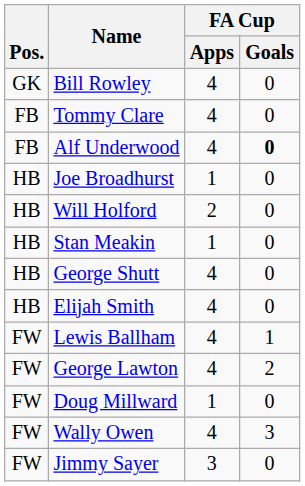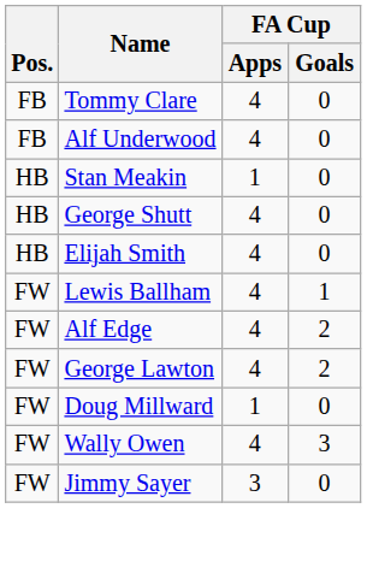 <table class="wikitable" style="text-align:center">
 <tr>
 <th rowspan="2" valign="bottom">Pos.</th>
 <th rowspan="2">Name</th>
 <th colspan="2" width="85">FA Cup</th>
 </tr>
 <tr>
 <th>Apps</th>
 <th>Goals</th>
 </tr>
 <tr>
-<td>GK</td>
-<td align="left"> <a href='#'>Bill Rowley</a></td>
-<td>4</td>
-<td>0</td>
-</tr>
-<tr>
 <td>FB</td>
 <td align="left"> <a href='#'>Tommy Clare</a></td>
 <td>4</td>
 <td>0</td>
 </tr>
 <tr>
 <td>FB</td>
 <td align="left"> <a href='#'>Alf Underwood</a></td>
 <td>4</td>
-<td><strong>0</strong></td>
-</tr>
-<tr>
-<td>HB</td>
-<td align="left"> <a href='#'>Joe Broadhurst</a></td>
-<td>1</td>
-<td>0</td>
-</tr>
-<tr>
-<td>HB</td>
-<td align="left"> <a href='#'>Will Holford</a></td>
-<td>2</td>
 <td>0</td>
 </tr>
 <tr>
 <td>HB</td>
 <td align="left"> <a href='#'>Stan Meakin</a></td>
 <td>1</td>
 <td>0</td>
 </tr>
 <tr>
 <td>HB</td>
 <td align="left"> <a href='#'>George Shutt</a></td>
 <td>4</td>
 <td>0</td>
 </tr>
 <tr>
 <td>HB</td>
 <td align="left"> <a href='#'>Elijah Smith</a></td>
 <td>4</td>
 <td>0</td>
 </tr>
 <tr>
 <td>FW</td>
 <td align="left"> <a href='#'>Lewis Ballham</a></td>
 <td>4</td>
 <td>1</td>
 </tr>
 <tr>
 <td>FW</td>
+<td align="left"> <a href='#'>Alf Edge</a></td>
+<td>4</td>
+<td>2</td>
+</tr>
+<tr>
+<td>FW</td>
 <td align="left"> <a href='#'>George Lawton</a></td>
 <td>4</td>
 <td>2</td>
 </tr>
 <tr>
 <td>FW</td>
 <td align="left"> <a href='#'>Doug Millward</a></td>
 <td>1</td>
 <td>0</td>
 </tr>
 <tr>
 <td>FW</td>
 <td align="left"> <a href='#'>Wally Owen</a></td>
 <td>4</td>
 <td>3</td>
 </tr>
 <tr>
 <td>FW</td>
 <td align="left"> <a href='#'>Jimmy Sayer</a></td>
 <td>3</td>
 <td>0</td>
 </tr>
 </table>
